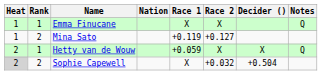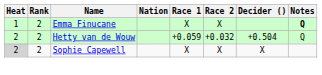 <table class="wikitable sortable" style="text-align:center">
 <tr>
 <th>Heat</th>
 <th>Rank</th>
 <th>Name</th>
 <th>Nation</th>
 <th>Race 1</th>
 <th>Race 2</th>
 <th>Decider ()</th>
 <th>Notes</th>
 </tr>
 <tr bgcolor=ccffcc>
 <td>1</td>
-<td>1</td>
+<td>2</td>
 <td align=left><a href='#'>Emma Finucane</a></td>
 <td align=left></td>
 <td>X</td>
 <td>X</td>
 <td></td>
-<td>Q</td>
-</tr>
-<tr>
-<td>1</td>
-<td>2</td>
-<td align=left><a href='#'>Mina Sato</a></td>
-<td align=left></td>
-<td>+0.119</td>
-<td>+0.127</td>
-<td></td>
-<td></td>
+<td><strong>Q</strong></td>
 </tr>
 <tr bgcolor=ccffcc>
 <td>2</td>
-<td>1</td>
+<td>2</td>
 <td align=left><a href='#'>Hetty van de Wouw</a></td>
 <td align=left></td>
 <td>+0.059</td>
-<td>X</td>
-<td>X</td>
+<td>+0.032</td>
+<td>+0.504</td>
 <td>Q</td>
 </tr>
 <tr>
 <td style="background: lightgrey;">2</td>
 <td>2</td>
 <td align=left><a href='#'>Sophie Capewell</a></td>
 <td align=left></td>
 <td>X</td>
-<td>+0.032</td>
-<td>+0.504</td>
+<td>X</td>
+<td>X</td>
 <td></td>
 </tr>
 </table>
